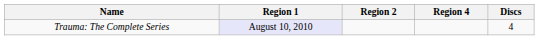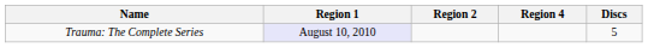 <table class="wikitable" style="width:100%;">
 <tr>
 <th>Name</th>
 <th>Region 1</th>
 <th>Region 2</th>
 <th>Region 4</th>
 <th>Discs</th>
 </tr>
 <tr style="text-align:center;">
 <td><em>Trauma: The Complete Series</em></td>
 <td style="background: lavender;">August 10, 2010</td>
 <td></td>
 <td></td>
-<td>4</td>
+<td>5</td>
 </tr>
 </table>
